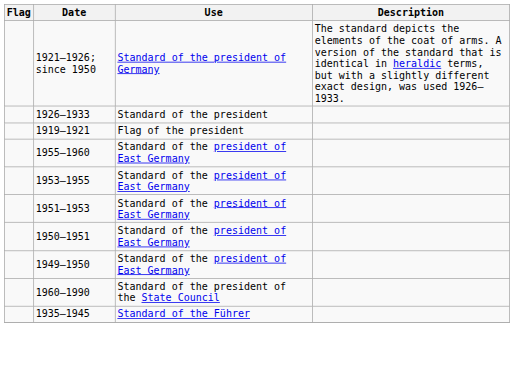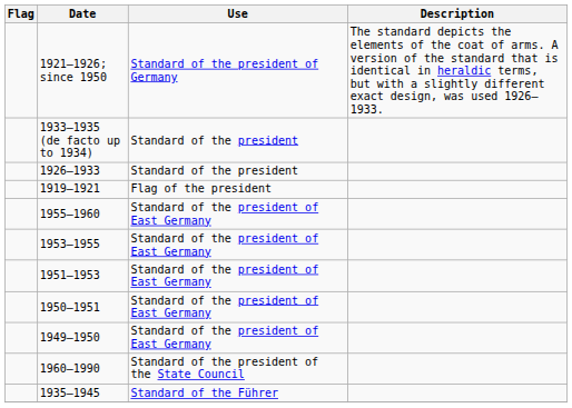 <table class="wikitable">
 <tr>
 <th>Flag</th>
 <th style="width:100px">Date</th>
 <th style="width:250px">Use</th>
 <th style="width:250px">Description</th>
 </tr>
 <tr>
 <td></td>
 <td>1921–1926;<br>since 1950</td>
 <td><a href='#'>Standard of the president of Germany</a></td>
 <td>The standard depicts the elements of the coat of arms. A version of the standard that is identical in <a href='#'>heraldic</a> terms, but with a slightly different exact design, was used 1926–1933.</td>
+</tr>
+<tr>
+<td></td>
+<td>1933–1935 (de facto up to 1934)</td>
+<td>Standard of the <a href='#'>president</a></td>
+<td></td>
 </tr>
 <tr>
 <td></td>
 <td>1926–1933</td>
 <td>Standard of the president</td>
 <td></td>
 </tr>
 <tr>
 <td></td>
 <td>1919–1921</td>
 <td>Flag of the president</td>
 <td></td>
 </tr>
 <tr>
 <td></td>
 <td>1955–1960</td>
 <td>Standard of the <a href='#'>president of East Germany</a></td>
 <td></td>
 </tr>
 <tr>
 <td></td>
 <td>1953–1955</td>
 <td>Standard of the <a href='#'>president of East Germany</a></td>
 <td></td>
 </tr>
 <tr>
 <td></td>
 <td>1951–1953</td>
 <td>Standard of the <a href='#'>president of East Germany</a></td>
 <td></td>
 </tr>
 <tr>
 <td></td>
 <td>1950–1951</td>
 <td>Standard of the <a href='#'>president of East Germany</a></td>
 <td></td>
 </tr>
 <tr>
 <td></td>
 <td>1949–1950</td>
 <td>Standard of the <a href='#'>president of East Germany</a></td>
 <td></td>
 </tr>
 <tr>
 <td></td>
 <td>1960–1990</td>
 <td>Standard of the president of the <a href='#'>State Council</a></td>
 <td></td>
 </tr>
 <tr>
 <td></td>
 <td>1935–1945</td>
 <td><a href='#'>Standard of the Führer</a></td>
 <td></td>
 </tr>
 <tr>
 </tr>
 </table>
